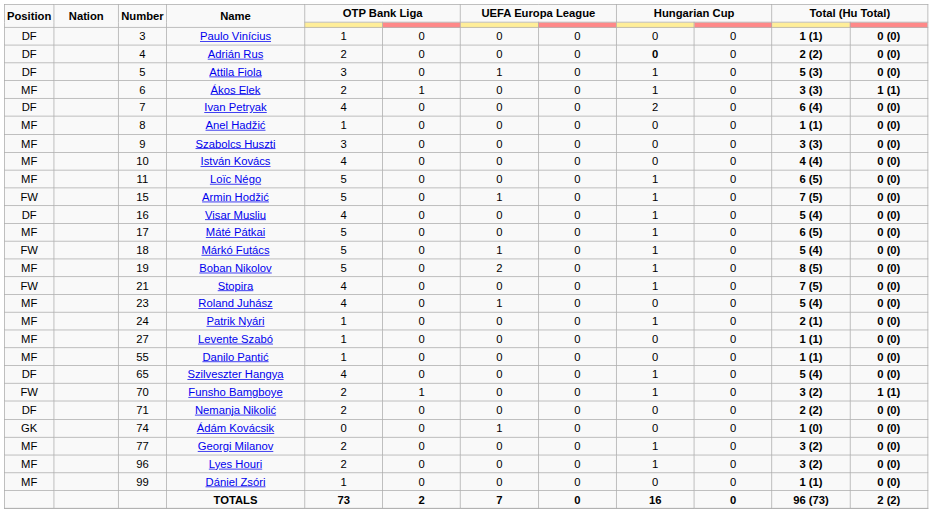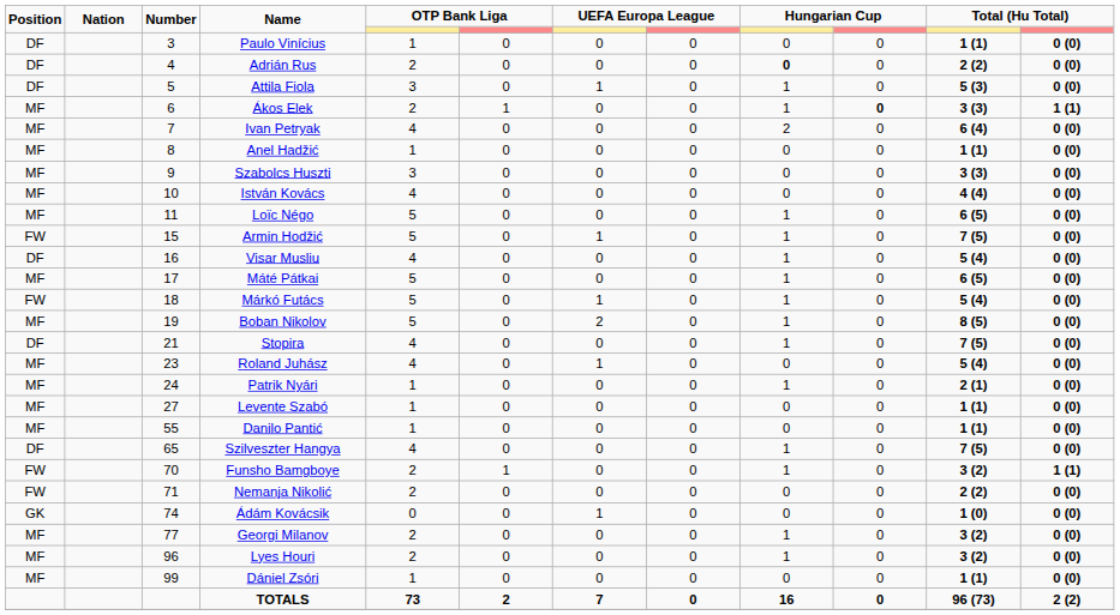 <table class="wikitable" style="font-size: 95%; text-align: center;">
 <tr>
 <td rowspan="2" width="5%" align="center"><strong>Position</strong></td>
 <td rowspan="2" width="7%" align="center"><strong>Nation</strong></td>
 <td rowspan="2" width="5%" align="center"><strong>Number</strong></td>
 <td rowspan="2" width="15%" align="center"><strong>Name</strong></td>
 <td colspan="2" align="center"><strong>OTP Bank Liga</strong></td>
 <td colspan="2" align="center"><strong>UEFA Europa League</strong></td>
 <td colspan="2" align="center"><strong>Hungarian Cup</strong></td>
 <td colspan="2" align="center"><strong>Total (Hu Total)</strong></td>
 </tr>
 <tr>
 <th width=60 style="background: #FFEE99"></th>
 <th width=60 style="background: #FF8888"></th>
 <th width=60 style="background: #FFEE99"></th>
 <th width=60 style="background: #FF8888"></th>
 <th width=60 style="background: #FFEE99"></th>
 <th width=60 style="background: #FF8888"></th>
 <th width=60 style="background: #FFEE99"></th>
 <th width=60 style="background: #FF8888"></th>
 </tr>
 <tr>
 <td>DF</td>
 <td></td>
 <td>3</td>
 <td><a href='#'>Paulo Vinícius</a></td>
 <td>1</td>
 <td>0</td>
 <td>0</td>
 <td>0</td>
 <td>0</td>
 <td>0</td>
 <td><strong>1 (1)</strong></td>
 <td><strong>0 (0)</strong></td>
 </tr>
 <tr>
 <td>DF</td>
 <td></td>
 <td>4</td>
 <td><a href='#'>Adrián Rus</a></td>
 <td>2</td>
 <td>0</td>
 <td>0</td>
 <td>0</td>
 <td><strong>0</strong></td>
 <td>0</td>
 <td><strong>2 (2)</strong></td>
 <td><strong>0 (0)</strong></td>
 </tr>
 <tr>
 <td>DF</td>
 <td></td>
 <td>5</td>
 <td><a href='#'>Attila Fiola</a></td>
 <td>3</td>
 <td>0</td>
 <td>1</td>
 <td>0</td>
 <td>1</td>
 <td>0</td>
 <td><strong>5 (3)</strong></td>
 <td><strong>0 (0)</strong></td>
 </tr>
 <tr>
 <td>MF</td>
 <td></td>
 <td>6</td>
 <td><a href='#'>Ákos Elek</a></td>
 <td>2</td>
 <td>1</td>
 <td>0</td>
 <td>0</td>
 <td>1</td>
-<td>0</td>
+<td><strong>0</strong></td>
 <td><strong>3 (3)</strong></td>
 <td><strong>1 (1)</strong></td>
 </tr>
 <tr>
-<td>DF</td>
+<td>MF</td>
 <td></td>
 <td>7</td>
 <td><a href='#'>Ivan Petryak</a></td>
 <td>4</td>
 <td>0</td>
 <td>0</td>
 <td>0</td>
 <td>2</td>
 <td>0</td>
 <td><strong>6 (4)</strong></td>
 <td><strong>0 (0)</strong></td>
 </tr>
 <tr>
 <td>MF</td>
 <td></td>
 <td>8</td>
 <td><a href='#'>Anel Hadžić</a></td>
 <td>1</td>
 <td>0</td>
 <td>0</td>
 <td>0</td>
 <td>0</td>
 <td>0</td>
 <td><strong>1 (1)</strong></td>
 <td><strong>0 (0)</strong></td>
 </tr>
 <tr>
 <td>MF</td>
 <td></td>
 <td>9</td>
 <td><a href='#'>Szabolcs Huszti</a></td>
 <td>3</td>
 <td>0</td>
 <td>0</td>
 <td>0</td>
 <td>0</td>
 <td>0</td>
 <td><strong>3 (3)</strong></td>
 <td><strong>0 (0)</strong></td>
 </tr>
 <tr>
 <td>MF</td>
 <td></td>
 <td>10</td>
 <td><a href='#'>István Kovács</a></td>
 <td>4</td>
 <td>0</td>
 <td>0</td>
 <td>0</td>
 <td>0</td>
 <td>0</td>
 <td><strong>4 (4)</strong></td>
 <td><strong>0 (0)</strong></td>
 </tr>
 <tr>
 <td>MF</td>
 <td></td>
 <td>11</td>
 <td><a href='#'>Loïc Négo</a></td>
 <td>5</td>
 <td>0</td>
 <td>0</td>
 <td>0</td>
 <td>1</td>
 <td>0</td>
 <td><strong>6 (5)</strong></td>
 <td><strong>0 (0)</strong></td>
 </tr>
 <tr>
 <td>FW</td>
 <td></td>
 <td>15</td>
 <td><a href='#'>Armin Hodžić</a></td>
 <td>5</td>
 <td>0</td>
 <td>1</td>
 <td>0</td>
 <td>1</td>
 <td>0</td>
 <td><strong>7 (5)</strong></td>
 <td><strong>0 (0)</strong></td>
 </tr>
 <tr>
 <td>DF</td>
 <td></td>
 <td>16</td>
 <td><a href='#'>Visar Musliu</a></td>
 <td>4</td>
 <td>0</td>
 <td>0</td>
 <td>0</td>
 <td>1</td>
 <td>0</td>
 <td><strong>5 (4)</strong></td>
 <td><strong>0 (0)</strong></td>
 </tr>
 <tr>
 <td>MF</td>
 <td></td>
 <td>17</td>
 <td><a href='#'>Máté Pátkai</a></td>
 <td>5</td>
 <td>0</td>
 <td>0</td>
 <td>0</td>
 <td>1</td>
 <td>0</td>
 <td><strong>6 (5)</strong></td>
 <td><strong>0 (0)</strong></td>
 </tr>
 <tr>
 <td>FW</td>
 <td></td>
 <td>18</td>
 <td><a href='#'>Márkó Futács</a></td>
 <td>5</td>
 <td>0</td>
 <td>1</td>
 <td>0</td>
 <td>1</td>
 <td>0</td>
 <td><strong>5 (4)</strong></td>
 <td><strong>0 (0)</strong></td>
 </tr>
 <tr>
 <td>MF</td>
 <td></td>
 <td>19</td>
 <td><a href='#'>Boban Nikolov</a></td>
 <td>5</td>
 <td>0</td>
 <td>2</td>
 <td>0</td>
 <td>1</td>
 <td>0</td>
 <td><strong>8 (5)</strong></td>
 <td><strong>0 (0)</strong></td>
 </tr>
 <tr>
-<td>FW</td>
+<td>DF</td>
 <td></td>
 <td>21</td>
 <td><a href='#'>Stopira</a></td>
 <td>4</td>
 <td>0</td>
 <td>0</td>
 <td>0</td>
 <td>1</td>
 <td>0</td>
 <td><strong>7 (5)</strong></td>
 <td><strong>0 (0)</strong></td>
 </tr>
 <tr>
 <td>MF</td>
 <td></td>
 <td>23</td>
 <td><a href='#'>Roland Juhász</a></td>
 <td>4</td>
 <td>0</td>
 <td>1</td>
 <td>0</td>
 <td>0</td>
 <td>0</td>
 <td><strong>5 (4)</strong></td>
 <td><strong>0 (0)</strong></td>
 </tr>
 <tr>
 <td>MF</td>
 <td></td>
 <td>24</td>
 <td><a href='#'>Patrik Nyári</a></td>
 <td>1</td>
 <td>0</td>
 <td>0</td>
 <td>0</td>
 <td>1</td>
 <td>0</td>
 <td><strong>2 (1)</strong></td>
 <td><strong>0 (0)</strong></td>
 </tr>
 <tr>
 <td>MF</td>
 <td></td>
 <td>27</td>
 <td><a href='#'>Levente Szabó</a></td>
 <td>1</td>
 <td>0</td>
 <td>0</td>
 <td>0</td>
 <td>0</td>
 <td>0</td>
 <td><strong>1 (1)</strong></td>
 <td><strong>0 (0)</strong></td>
 </tr>
 <tr>
 <td>MF</td>
 <td></td>
 <td>55</td>
 <td><a href='#'>Danilo Pantić</a></td>
 <td>1</td>
 <td>0</td>
 <td>0</td>
 <td>0</td>
 <td>0</td>
 <td>0</td>
 <td><strong>1 (1)</strong></td>
 <td><strong>0 (0)</strong></td>
 </tr>
 <tr>
 <td>DF</td>
 <td></td>
 <td>65</td>
 <td><a href='#'>Szilveszter Hangya</a></td>
 <td>4</td>
 <td>0</td>
 <td>0</td>
 <td>0</td>
 <td>1</td>
 <td>0</td>
-<td><strong>5 (4)</strong></td>
+<td><strong>7 (5)</strong></td>
 <td><strong>0 (0)</strong></td>
 </tr>
 <tr>
 <td>FW</td>
 <td></td>
 <td>70</td>
 <td><a href='#'>Funsho Bamgboye</a></td>
 <td>2</td>
 <td>1</td>
 <td>0</td>
 <td>0</td>
 <td>1</td>
 <td>0</td>
 <td><strong>3 (2)</strong></td>
 <td><strong>1 (1)</strong></td>
 </tr>
 <tr>
-<td>DF</td>
+<td>FW</td>
 <td></td>
 <td>71</td>
 <td><a href='#'>Nemanja Nikolić</a></td>
 <td>2</td>
 <td>0</td>
 <td>0</td>
 <td>0</td>
 <td>0</td>
 <td>0</td>
 <td><strong>2 (2)</strong></td>
 <td><strong>0 (0)</strong></td>
 </tr>
 <tr>
 <td>GK</td>
 <td></td>
 <td>74</td>
 <td><a href='#'>Ádám Kovácsik</a></td>
 <td>0</td>
 <td>0</td>
 <td>1</td>
 <td>0</td>
 <td>0</td>
 <td>0</td>
 <td><strong>1 (0)</strong></td>
 <td><strong>0 (0)</strong></td>
 </tr>
 <tr>
 <td>MF</td>
 <td></td>
 <td>77</td>
 <td><a href='#'>Georgi Milanov</a></td>
 <td>2</td>
 <td>0</td>
 <td>0</td>
 <td>0</td>
 <td>1</td>
 <td>0</td>
 <td><strong>3 (2)</strong></td>
 <td><strong>0 (0)</strong></td>
 </tr>
 <tr>
 <td>MF</td>
 <td></td>
 <td>96</td>
 <td><a href='#'>Lyes Houri</a></td>
 <td>2</td>
 <td>0</td>
 <td>0</td>
 <td>0</td>
 <td>1</td>
 <td>0</td>
 <td><strong>3 (2)</strong></td>
 <td><strong>0 (0)</strong></td>
 </tr>
 <tr>
 <td>MF</td>
 <td></td>
 <td>99</td>
 <td><a href='#'>Dániel Zsóri</a></td>
 <td>1</td>
 <td>0</td>
 <td>0</td>
 <td>0</td>
 <td>0</td>
 <td>0</td>
 <td><strong>1 (1)</strong></td>
 <td><strong>0 (0)</strong></td>
 </tr>
 <tr>
 <td></td>
 <td></td>
 <td></td>
 <td><strong>TOTALS</strong></td>
 <td><strong>73</strong></td>
 <td><strong>2</strong></td>
 <td><strong>7</strong></td>
 <td><strong>0</strong></td>
 <td><strong>16</strong></td>
 <td><strong>0</strong></td>
 <td><strong>96 (73)</strong></td>
 <td><strong>2 (2)</strong></td>
 </tr>
 <tr>
 </tr>
 </table>
